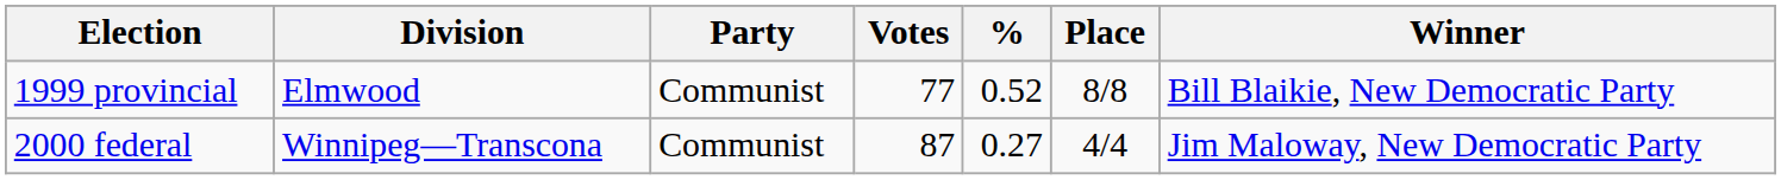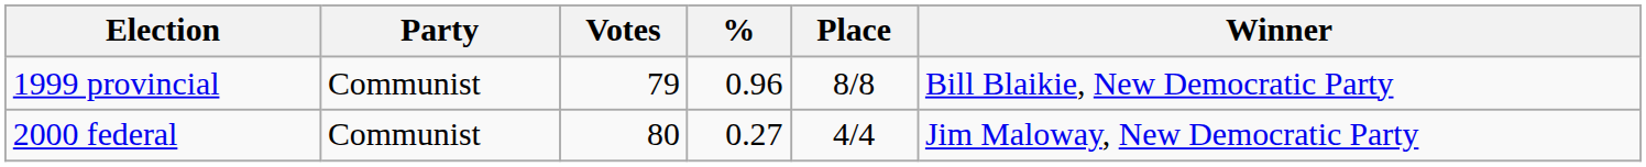 <table class="wikitable" width="800">
 <tr>
 <th align="left">Election</th>
-<th align="left">Division</th>
 <th align="left">Party</th>
 <th align="right">Votes</th>
 <th align="right">%</th>
 <th align="center">Place</th>
 <th align="center">Winner</th>
 </tr>
 <tr>
 <td align="left"><a href='#'>1999 provincial</a></td>
-<td align="left"><a href='#'>Elmwood</a></td>
 <td align="left">Communist</td>
-<td align="right">77</td>
-<td align="right">0.52</td>
+<td align="right">79</td>
+<td align="right">0.96</td>
 <td align="center">8/8</td>
 <td align="left"><a href='#'>Bill Blaikie</a>, <a href='#'>New Democratic Party</a></td>
 </tr>
 <tr>
 <td align="left"><a href='#'>2000 federal</a></td>
-<td align="left"><a href='#'>Winnipeg—Transcona</a></td>
 <td align="left">Communist</td>
-<td align="right">87</td>
+<td align="right">80</td>
 <td align="right">0.27</td>
 <td align="center">4/4</td>
 <td align="left"><a href='#'>Jim Maloway</a>, <a href='#'>New Democratic Party</a></td>
 </tr>
 </table>
